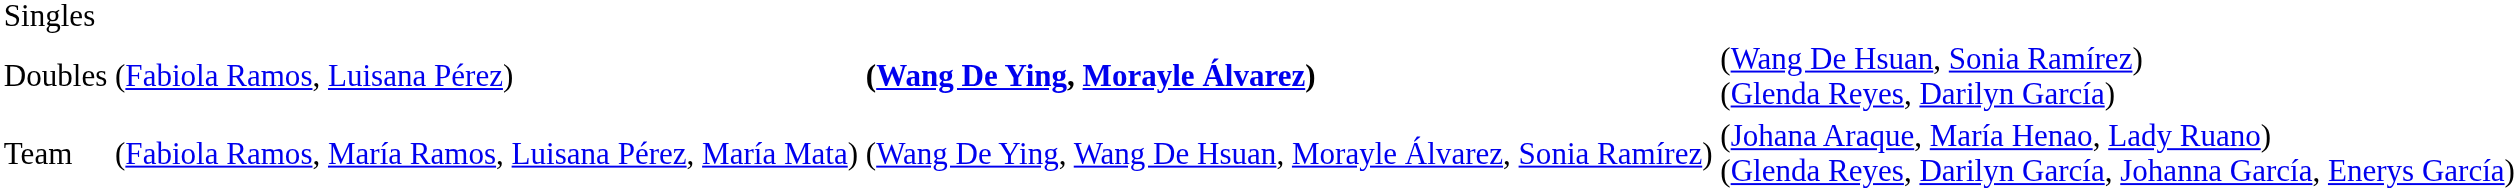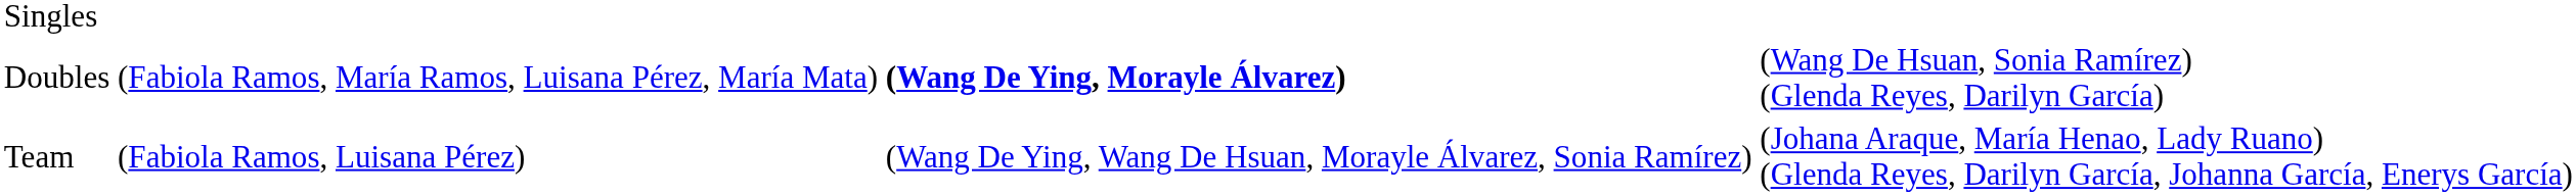 <table>
 <tr>
 <td>Singles</td>
 <td></td>
 <td></td>
 <td><br></td>
 </tr>
 <tr>
 <td>Doubles</td>
-<td> (<a href='#'>Fabiola Ramos</a>, <a href='#'>Luisana Pérez</a>)</td>
+<td> (<a href='#'>Fabiola Ramos</a>, <a href='#'>María Ramos</a>, <a href='#'>Luisana Pérez</a>, <a href='#'>María Mata</a>)</td>
 <td><strong> (<a href='#'>Wang De Ying</a>, <a href='#'>Morayle Álvarez</a>)</strong></td>
 <td> (<a href='#'>Wang De Hsuan</a>, <a href='#'>Sonia Ramírez</a>)<br> (<a href='#'>Glenda Reyes</a>, <a href='#'>Darilyn García</a>)</td>
 </tr>
 <tr>
 <td>Team</td>
-<td> (<a href='#'>Fabiola Ramos</a>, <a href='#'>María Ramos</a>, <a href='#'>Luisana Pérez</a>, <a href='#'>María Mata</a>)</td>
+<td> (<a href='#'>Fabiola Ramos</a>, <a href='#'>Luisana Pérez</a>)</td>
 <td> (<a href='#'>Wang De Ying</a>, <a href='#'>Wang De Hsuan</a>, <a href='#'>Morayle Álvarez</a>, <a href='#'>Sonia Ramírez</a>)</td>
 <td> (<a href='#'>Johana Araque</a>, <a href='#'>María Henao</a>, <a href='#'>Lady Ruano</a>)<br> (<a href='#'>Glenda Reyes</a>, <a href='#'>Darilyn García</a>, <a href='#'>Johanna García</a>, <a href='#'>Enerys García</a>)</td>
 </tr>
 <tr>
 </tr>
 </table>
